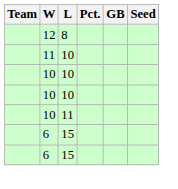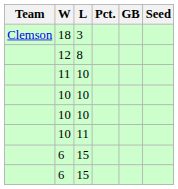 <table class=wikitable>
 <tr>
 <th>Team</th>
 <th>W</th>
 <th>L</th>
 <th>Pct.</th>
 <th>GB</th>
 <th>Seed</th>
+</tr>
+<tr bgcolor=ccffcc>
+<td><a href='#'>Clemson</a></td>
+<td>18</td>
+<td>3</td>
+<td></td>
+<td></td>
+<td></td>
 </tr>
 <tr bgcolor=ccffcc>
 <td></td>
 <td>12</td>
 <td>8</td>
 <td></td>
 <td></td>
 <td></td>
 </tr>
 <tr bgcolor=ccffcc>
 <td></td>
 <td>11</td>
 <td>10</td>
 <td></td>
 <td></td>
 <td></td>
 </tr>
 <tr bgcolor=ccffcc>
 <td></td>
 <td>10</td>
 <td>10</td>
 <td></td>
 <td></td>
 <td></td>
 </tr>
 <tr bgcolor=ccffcc>
 <td></td>
 <td>10</td>
 <td>10</td>
 <td></td>
 <td></td>
 <td></td>
 </tr>
 <tr bgcolor=ccffcc>
 <td></td>
 <td>10</td>
 <td>11</td>
 <td></td>
 <td></td>
 <td></td>
 </tr>
 <tr bgcolor=ccffcc>
 <td></td>
 <td>6</td>
 <td>15</td>
 <td></td>
 <td></td>
 <td></td>
 </tr>
 <tr bgcolor=ccffcc>
 <td></td>
 <td>6</td>
 <td>15</td>
 <td></td>
 <td></td>
 <td></td>
 </tr>
 </table>
